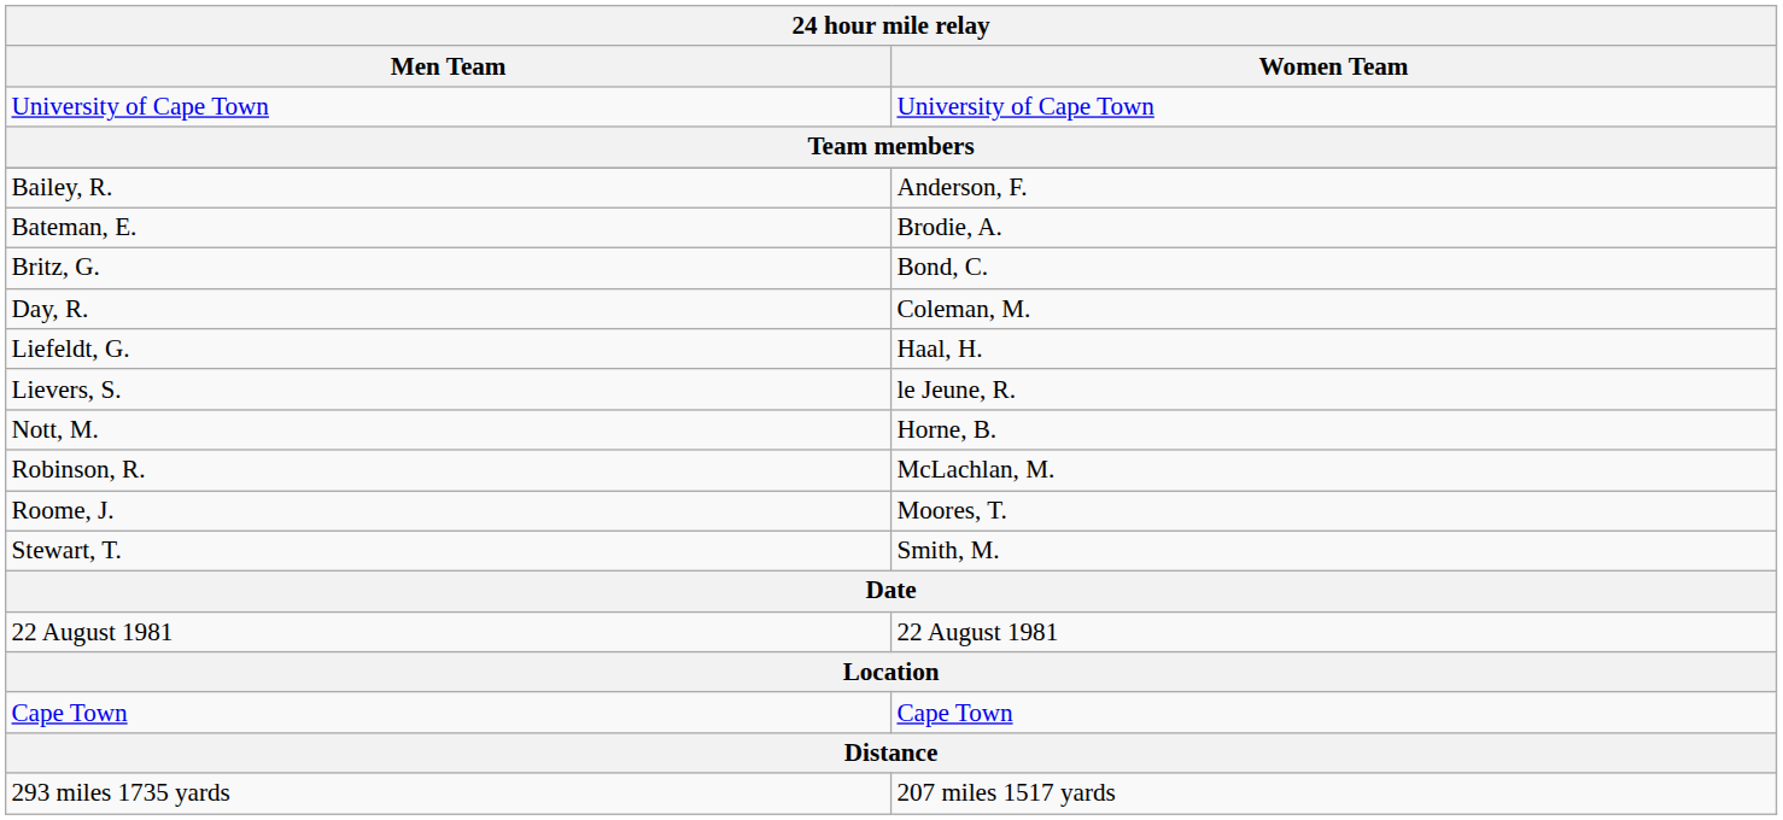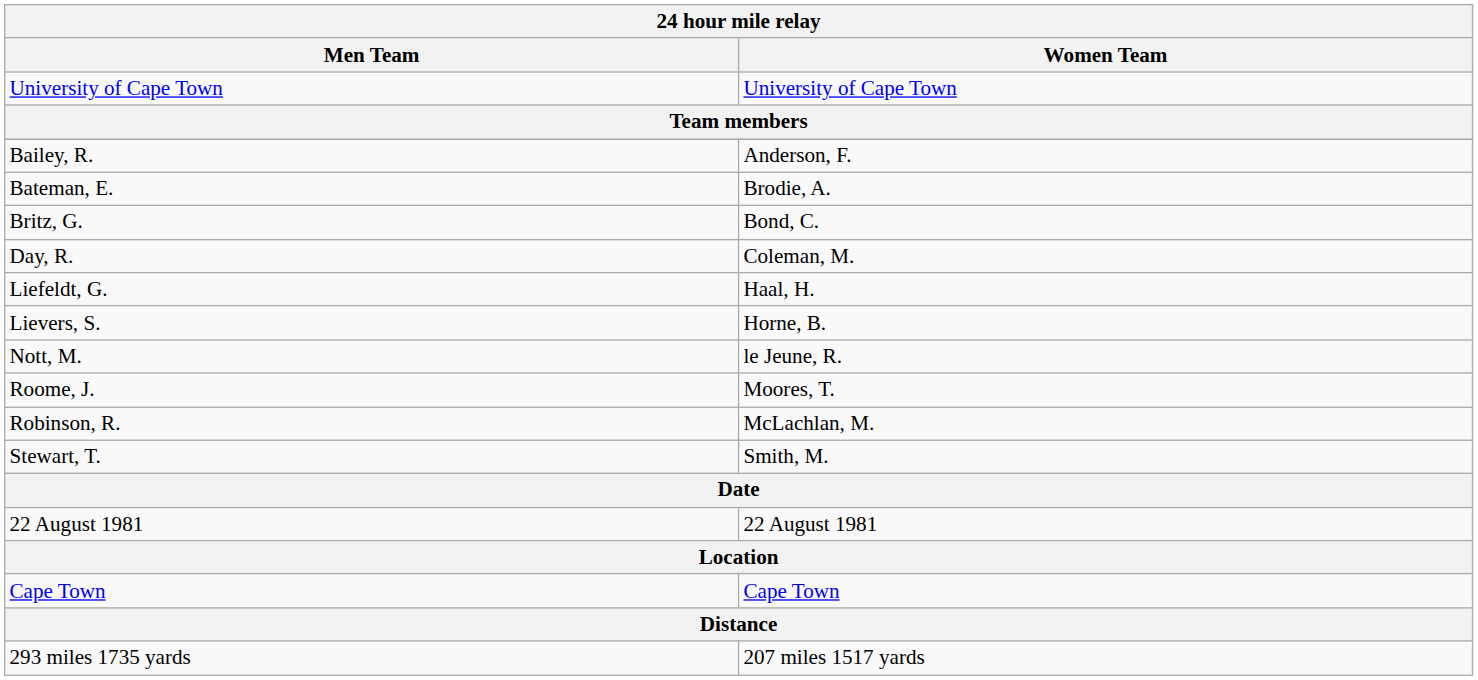 <table class="wikitable sortable" width=1113px style= border: 1px>
 <tr>
 <th colspan="2">24 hour mile relay</th>
 </tr>
 <tr>
 <th colspan="1">Men Team</th>
 <th colspan="1">Women Team</th>
 </tr>
 <tr>
 <td><a href='#'>University of Cape Town</a></td>
 <td><a href='#'>University of Cape Town</a></td>
 </tr>
 <tr>
 <th colspan="2">Team members</th>
 </tr>
 <tr>
 </tr>
 <tr>
 <td>Bailey, R.</td>
 <td>Anderson, F.</td>
 </tr>
 <tr>
 <td>Bateman, E.</td>
 <td>Brodie, A.</td>
 </tr>
 <tr>
 <td>Britz, G.</td>
 <td>Bond, C.</td>
 </tr>
 <tr>
 <td>Day, R.</td>
 <td>Coleman, M.</td>
 </tr>
 <tr>
 <td>Liefeldt, G.</td>
 <td>Haal, H.</td>
 </tr>
 <tr>
 <td>Lievers, S.</td>
+<td>Horne, B.</td>
+</tr>
+<tr>
+<td>Nott, M.</td>
 <td>le Jeune, R.</td>
 </tr>
 <tr>
-<td>Nott, M.</td>
-<td>Horne, B.</td>
+<td>Roome, J.</td>
+<td>Moores, T.</td>
 </tr>
 <tr>
 <td>Robinson, R.</td>
 <td>McLachlan, M.</td>
-</tr>
-<tr>
-<td>Roome, J.</td>
-<td>Moores, T.</td>
 </tr>
 <tr>
 <td>Stewart, T.</td>
 <td>Smith, M.</td>
 </tr>
 <tr>
 <th colspan="2">Date</th>
 </tr>
 <tr>
 <td>22 August 1981</td>
 <td>22 August 1981</td>
 </tr>
 <tr>
 <th colspan="2">Location</th>
 </tr>
 <tr>
 <td><a href='#'>Cape Town</a></td>
 <td><a href='#'>Cape Town</a></td>
 </tr>
 <tr>
 <th colspan="2">Distance</th>
 </tr>
 <tr>
 <td>293 miles 1735 yards</td>
 <td>207 miles 1517 yards</td>
 </tr>
 </table>
